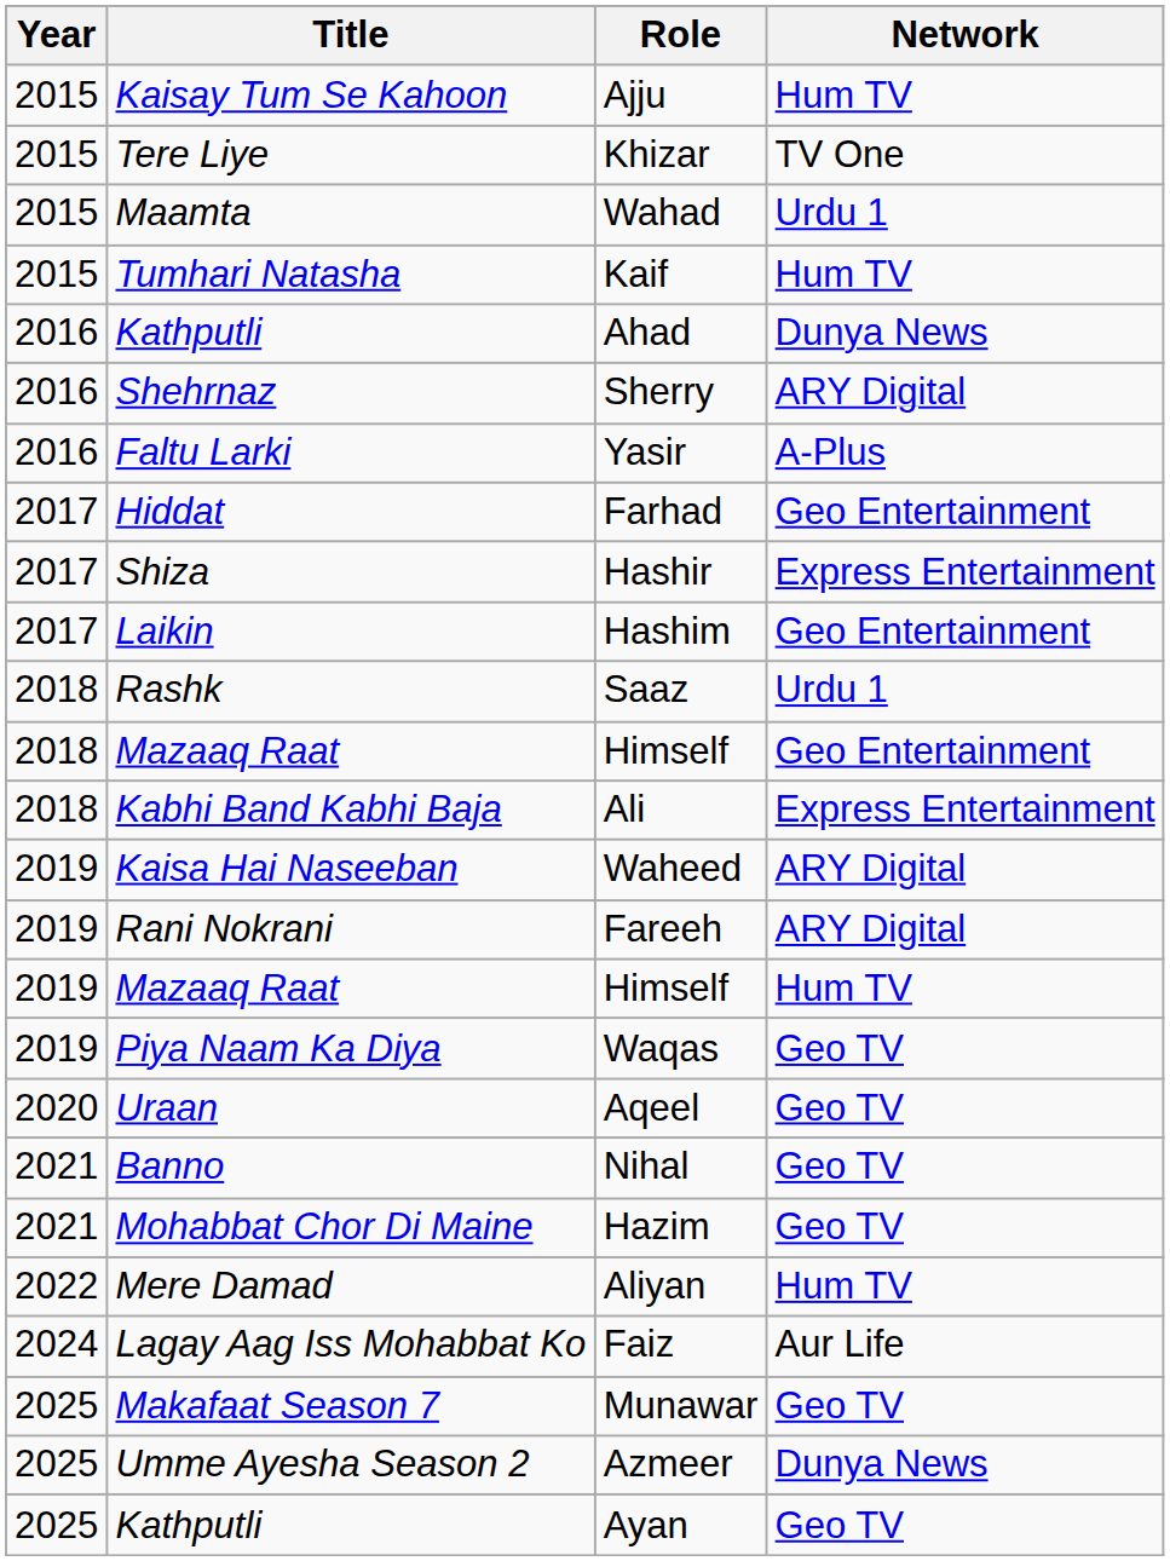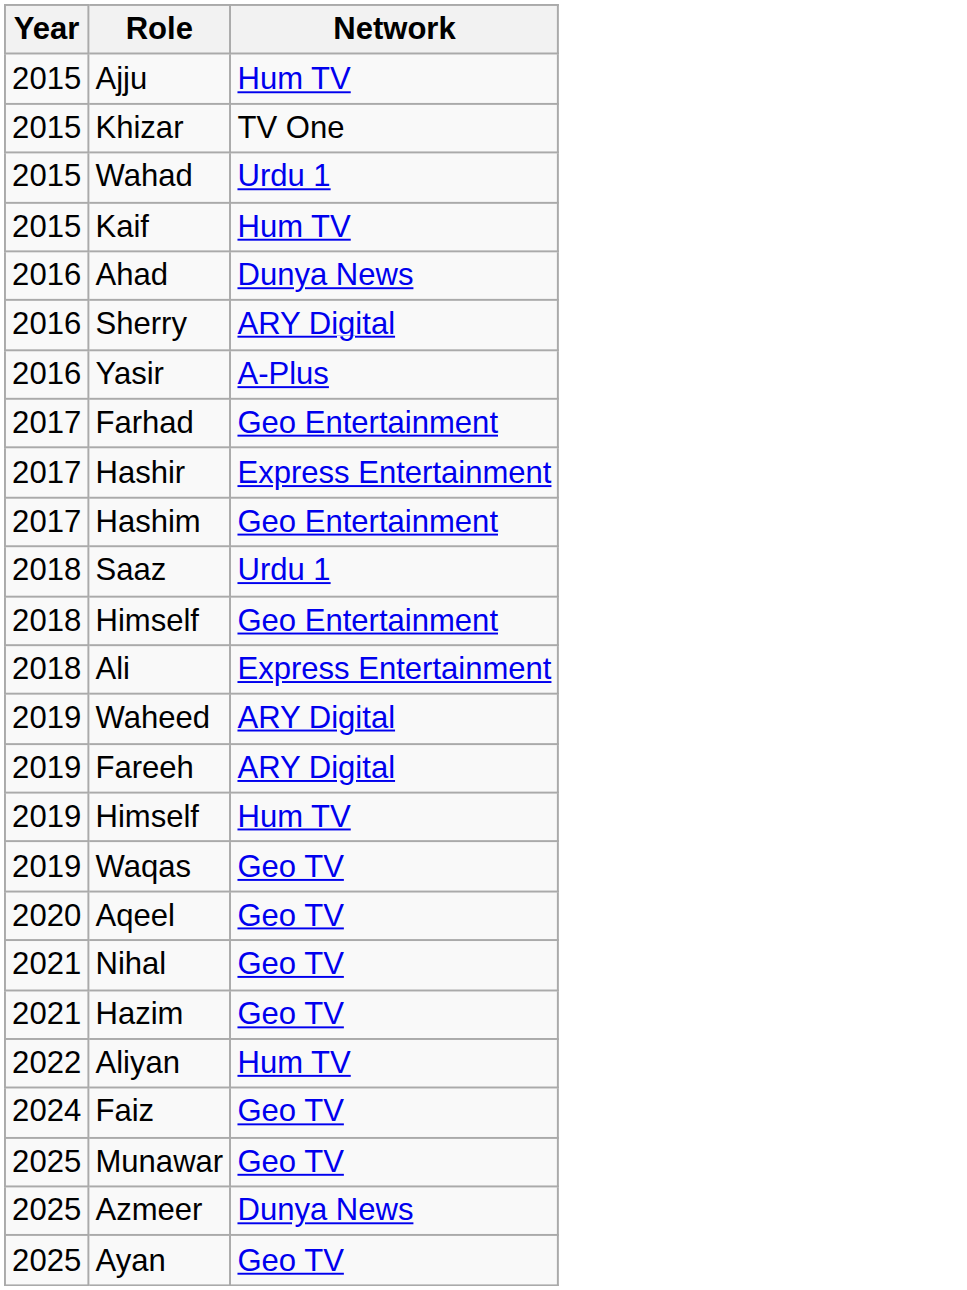 <table class="wikitable sortable plainrowheaders">
 <tr style="text-align:center;">
 <th scope="col">Year</th>
-<th scope="col">Title</th>
 <th scope="col">Role</th>
 <th scope="col">Network</th>
 </tr>
 <tr>
 <td>2015</td>
-<td><em><a href='#'>Kaisay Tum Se Kahoon</a></em></td>
 <td>Ajju</td>
 <td><a href='#'>Hum TV</a></td>
 </tr>
 <tr>
 <td>2015</td>
-<td><em>Tere Liye</em></td>
 <td>Khizar</td>
 <td>TV One</td>
 </tr>
 <tr>
 <td>2015</td>
-<td><em>Maamta</em></td>
 <td>Wahad</td>
 <td><a href='#'>Urdu 1</a></td>
 </tr>
 <tr>
 <td>2015</td>
-<td><em><a href='#'>Tumhari Natasha</a></em></td>
 <td>Kaif</td>
 <td><a href='#'>Hum TV</a></td>
 </tr>
 <tr>
 <td>2016</td>
-<td><em><a href='#'>Kathputli</a></em></td>
 <td>Ahad</td>
 <td><a href='#'>Dunya News</a></td>
 </tr>
 <tr>
 <td>2016</td>
-<td><em><a href='#'>Shehrnaz</a></em></td>
 <td>Sherry</td>
 <td><a href='#'>ARY Digital</a></td>
 </tr>
 <tr>
 <td>2016</td>
-<td><em><a href='#'>Faltu Larki</a></em></td>
 <td>Yasir</td>
 <td><a href='#'>A-Plus</a></td>
 </tr>
 <tr>
 <td>2017</td>
-<td><em><a href='#'>Hiddat</a></em></td>
 <td>Farhad</td>
 <td><a href='#'>Geo Entertainment</a></td>
 </tr>
 <tr>
 <td>2017</td>
-<td><em>Shiza</em></td>
 <td>Hashir</td>
 <td><a href='#'>Express Entertainment</a></td>
 </tr>
 <tr>
 <td>2017</td>
-<td><em><a href='#'>Laikin</a></em></td>
 <td>Hashim</td>
 <td><a href='#'>Geo Entertainment</a></td>
 </tr>
 <tr>
 <td>2018</td>
-<td><em>Rashk</em></td>
 <td>Saaz</td>
 <td><a href='#'>Urdu 1</a></td>
 </tr>
 <tr>
 <td>2018</td>
-<td><em><a href='#'>Mazaaq Raat</a></em></td>
 <td>Himself</td>
 <td><a href='#'>Geo Entertainment</a></td>
 </tr>
 <tr>
 <td>2018</td>
-<td><em><a href='#'>Kabhi Band Kabhi Baja</a></em></td>
 <td>Ali</td>
 <td><a href='#'>Express Entertainment</a></td>
 </tr>
 <tr>
 <td>2019</td>
-<td><em><a href='#'>Kaisa Hai Naseeban</a></em></td>
 <td>Waheed</td>
 <td><a href='#'>ARY Digital</a></td>
 </tr>
 <tr>
 <td>2019</td>
-<td><em>Rani Nokrani</em></td>
 <td>Fareeh</td>
 <td><a href='#'>ARY Digital</a></td>
 </tr>
 <tr>
 <td>2019</td>
-<td><em><a href='#'>Mazaaq Raat</a></em></td>
 <td>Himself</td>
 <td><a href='#'>Hum TV</a></td>
 </tr>
 <tr>
 <td>2019</td>
-<td><em><a href='#'>Piya Naam Ka Diya</a></em></td>
 <td>Waqas</td>
 <td><a href='#'>Geo TV</a></td>
 </tr>
 <tr>
 <td>2020</td>
-<td><em><a href='#'>Uraan</a></em></td>
 <td>Aqeel</td>
 <td><a href='#'>Geo TV</a></td>
 </tr>
 <tr>
 <td>2021</td>
-<td><em><a href='#'>Banno</a></em></td>
 <td>Nihal</td>
 <td><a href='#'>Geo TV</a></td>
 </tr>
 <tr>
 <td>2021</td>
-<td><em><a href='#'>Mohabbat Chor Di Maine</a></em></td>
 <td>Hazim</td>
 <td><a href='#'>Geo TV</a></td>
 </tr>
 <tr>
 <td>2022</td>
-<td><em>Mere Damad</em></td>
 <td>Aliyan</td>
 <td><a href='#'>Hum TV</a></td>
 </tr>
 <tr>
 <td>2024</td>
-<td><em>Lagay Aag Iss Mohabbat Ko</em></td>
 <td>Faiz</td>
-<td>Aur Life</td>
+<td><a href='#'>Geo TV</a></td>
 </tr>
 <tr>
 <td>2025</td>
-<td><em><a href='#'>Makafaat Season 7</a></em></td>
 <td>Munawar</td>
 <td><a href='#'>Geo TV</a></td>
 </tr>
 <tr>
 <td>2025</td>
-<td><em>Umme Ayesha Season 2</em></td>
 <td>Azmeer</td>
 <td><a href='#'>Dunya News</a></td>
 </tr>
 <tr>
 <td>2025</td>
-<td><em>Kathputli</em></td>
 <td>Ayan</td>
 <td><a href='#'>Geo TV</a></td>
 </tr>
 </table>
